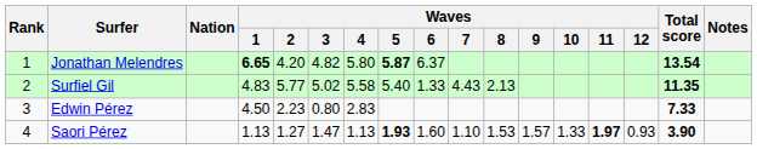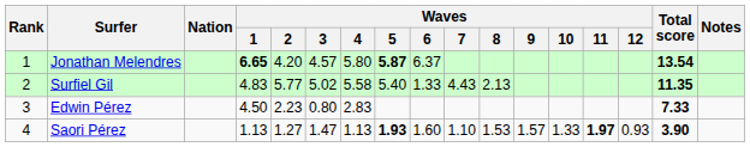 <table class="wikitable sortable" style="text-align:center">
 <tr>
 <th rowspan=2>Rank</th>
 <th rowspan=2>Surfer</th>
 <th rowspan=2>Nation</th>
 <th colspan=12>Waves</th>
 <th rowspan=2>Total<br>score</th>
 <th rowspan=2>Notes</th>
 </tr>
 <tr>
 <th>1</th>
 <th>2</th>
 <th>3</th>
 <th>4</th>
 <th>5</th>
 <th>6</th>
 <th>7</th>
 <th>8</th>
 <th>9</th>
 <th>10</th>
 <th>11</th>
 <th>12</th>
 </tr>
 <tr bgcolor=ccffcc>
 <td>1</td>
 <td align=left><a href='#'>Jonathan Melendres</a></td>
 <td align=left></td>
 <td><strong>6.65</strong></td>
 <td>4.20</td>
-<td>4.82</td>
+<td>4.57</td>
 <td>5.80</td>
 <td><strong>5.87</strong></td>
 <td>6.37</td>
 <td></td>
 <td></td>
 <td></td>
 <td></td>
 <td></td>
 <td></td>
 <td><strong>13.54</strong></td>
 <td></td>
 </tr>
 <tr bgcolor=ccffcc>
 <td>2</td>
 <td align=left><a href='#'>Surfiel Gil</a></td>
 <td align=left></td>
 <td>4.83</td>
 <td>5.77</td>
 <td>5.02</td>
 <td>5.58</td>
 <td>5.40</td>
 <td>1.33</td>
 <td>4.43</td>
 <td>2.13</td>
 <td></td>
 <td></td>
 <td></td>
 <td></td>
 <td><strong>11.35</strong></td>
 <td></td>
 </tr>
 <tr>
 <td>3</td>
 <td align=left><a href='#'>Edwin Pérez</a></td>
 <td align=left></td>
 <td>4.50</td>
 <td>2.23</td>
 <td>0.80</td>
 <td>2.83</td>
 <td></td>
 <td></td>
 <td></td>
 <td></td>
 <td></td>
 <td></td>
 <td></td>
 <td></td>
 <td><strong>7.33</strong></td>
 <td></td>
 </tr>
 <tr>
 <td>4</td>
 <td align=left><a href='#'>Saori Pérez</a></td>
 <td align=left></td>
 <td>1.13</td>
 <td>1.27</td>
 <td>1.47</td>
 <td>1.13</td>
 <td><strong>1.93</strong></td>
 <td>1.60</td>
 <td>1.10</td>
 <td>1.53</td>
 <td>1.57</td>
 <td>1.33</td>
 <td><strong>1.97</strong></td>
 <td>0.93</td>
 <td><strong>3.90</strong></td>
 <td></td>
 </tr>
 </table>
